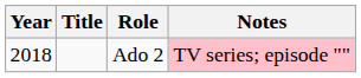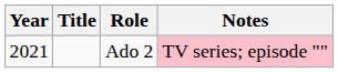 <table class="wikitable sortable plainrowheaders">
 <tr>
 <th>Year</th>
 <th>Title</th>
 <th>Role</th>
 <th class="unsortable">Notes</th>
 </tr>
 <tr>
-<td>2018</td>
+<td>2021</td>
 <td></td>
 <td>Ado 2</td>
 <td style="background: pink;">TV series; episode ""</td>
 </tr>
 </table>
